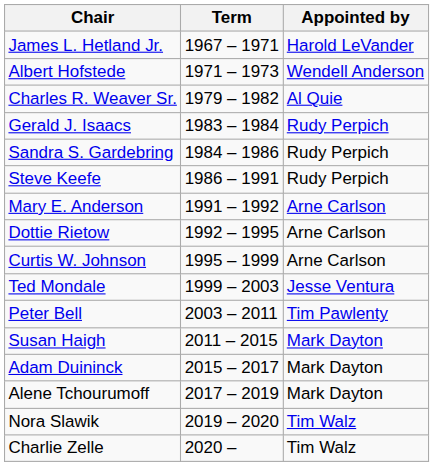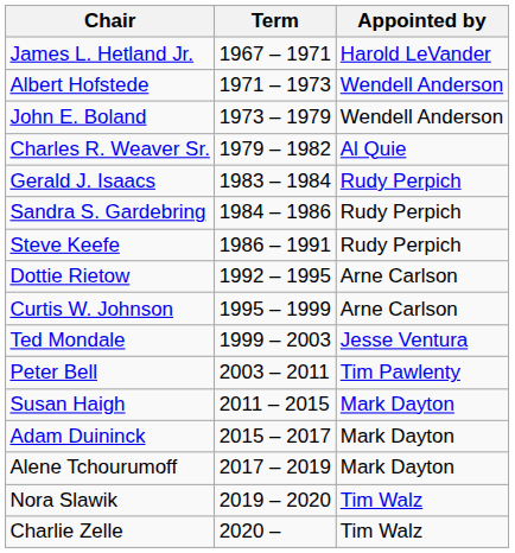 <table class="wikitable">
 <tr>
 <th>Chair</th>
 <th>Term</th>
 <th>Appointed by</th>
 </tr>
 <tr>
 <td><a href='#'>James L. Hetland Jr.</a></td>
 <td>1967 – 1971</td>
 <td><a href='#'>Harold LeVander</a></td>
 </tr>
 <tr>
 <td><a href='#'>Albert Hofstede</a></td>
 <td>1971 – 1973</td>
 <td><a href='#'>Wendell Anderson</a></td>
+</tr>
+<tr>
+<td><a href='#'>John E. Boland</a></td>
+<td>1973 – 1979</td>
+<td>Wendell Anderson</td>
 </tr>
 <tr>
 <td><a href='#'>Charles R. Weaver Sr.</a></td>
 <td>1979 – 1982</td>
 <td><a href='#'>Al Quie</a></td>
 </tr>
 <tr>
 <td><a href='#'>Gerald J. Isaacs</a></td>
 <td>1983 – 1984</td>
 <td><a href='#'>Rudy Perpich</a></td>
 </tr>
 <tr>
 <td><a href='#'>Sandra S. Gardebring</a></td>
 <td>1984 – 1986</td>
 <td>Rudy Perpich</td>
 </tr>
 <tr>
 <td><a href='#'>Steve Keefe</a></td>
 <td>1986 – 1991</td>
 <td>Rudy Perpich</td>
-</tr>
-<tr>
-<td><a href='#'>Mary E. Anderson</a></td>
-<td>1991 – 1992</td>
-<td><a href='#'>Arne Carlson</a></td>
 </tr>
 <tr>
 <td><a href='#'>Dottie Rietow</a></td>
 <td>1992 – 1995</td>
 <td>Arne Carlson</td>
 </tr>
 <tr>
 <td><a href='#'>Curtis W. Johnson</a></td>
 <td>1995 – 1999</td>
 <td>Arne Carlson</td>
 </tr>
 <tr>
 <td><a href='#'>Ted Mondale</a></td>
 <td>1999 – 2003</td>
 <td><a href='#'>Jesse Ventura</a></td>
 </tr>
 <tr>
 <td><a href='#'>Peter Bell</a></td>
 <td>2003 – 2011</td>
 <td><a href='#'>Tim Pawlenty</a></td>
 </tr>
 <tr>
 <td><a href='#'>Susan Haigh</a></td>
 <td>2011 – 2015</td>
 <td><a href='#'>Mark Dayton</a></td>
 </tr>
 <tr>
 <td><a href='#'>Adam Duininck</a></td>
 <td>2015 – 2017</td>
 <td>Mark Dayton</td>
 </tr>
 <tr>
 <td>Alene Tchourumoff</td>
 <td>2017 – 2019</td>
 <td>Mark Dayton</td>
 </tr>
 <tr>
 <td>Nora Slawik</td>
 <td>2019 – 2020</td>
 <td><a href='#'>Tim Walz</a></td>
 </tr>
 <tr>
 <td>Charlie Zelle</td>
 <td>2020 –</td>
 <td>Tim Walz</td>
 </tr>
 </table>
